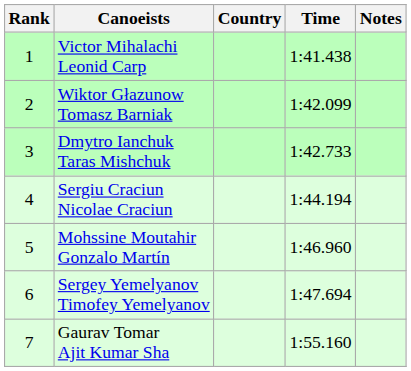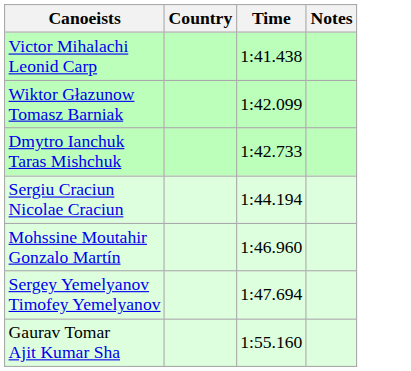 <table class="wikitable" style="text-align:center">
 <tr>
-<th>Rank</th>
 <th>Canoeists</th>
 <th>Country</th>
 <th>Time</th>
 <th>Notes</th>
 </tr>
 <tr bgcolor=bbffbb>
-<td>1</td>
 <td align="left"><a href='#'>Victor Mihalachi</a><br><a href='#'>Leonid Carp</a></td>
 <td align="left"></td>
 <td>1:41.438</td>
 <td></td>
 </tr>
 <tr bgcolor=bbffbb>
-<td>2</td>
 <td align="left"><a href='#'>Wiktor Głazunow</a><br><a href='#'>Tomasz Barniak</a></td>
 <td align="left"></td>
 <td>1:42.099</td>
 <td></td>
 </tr>
 <tr bgcolor=bbffbb>
-<td>3</td>
 <td align="left"><a href='#'>Dmytro Ianchuk</a><br><a href='#'>Taras Mishchuk</a></td>
 <td align="left"></td>
 <td>1:42.733</td>
 <td></td>
 </tr>
 <tr bgcolor=ddffdd>
-<td>4</td>
 <td align="left"><a href='#'>Sergiu Craciun</a><br><a href='#'>Nicolae Craciun</a></td>
 <td align="left"></td>
 <td>1:44.194</td>
 <td></td>
 </tr>
 <tr bgcolor=ddffdd>
-<td>5</td>
 <td align="left"><a href='#'>Mohssine Moutahir</a><br><a href='#'>Gonzalo Martín</a></td>
 <td align="left"></td>
 <td>1:46.960</td>
 <td></td>
 </tr>
 <tr bgcolor=ddffdd>
-<td>6</td>
 <td align="left"><a href='#'>Sergey Yemelyanov</a><br><a href='#'>Timofey Yemelyanov</a></td>
 <td align="left"></td>
 <td>1:47.694</td>
 <td></td>
 </tr>
 <tr bgcolor=ddffdd>
-<td>7</td>
 <td align="left">Gaurav Tomar<br><a href='#'>Ajit Kumar Sha</a></td>
 <td align="left"></td>
 <td>1:55.160</td>
 <td></td>
 </tr>
 </table>
